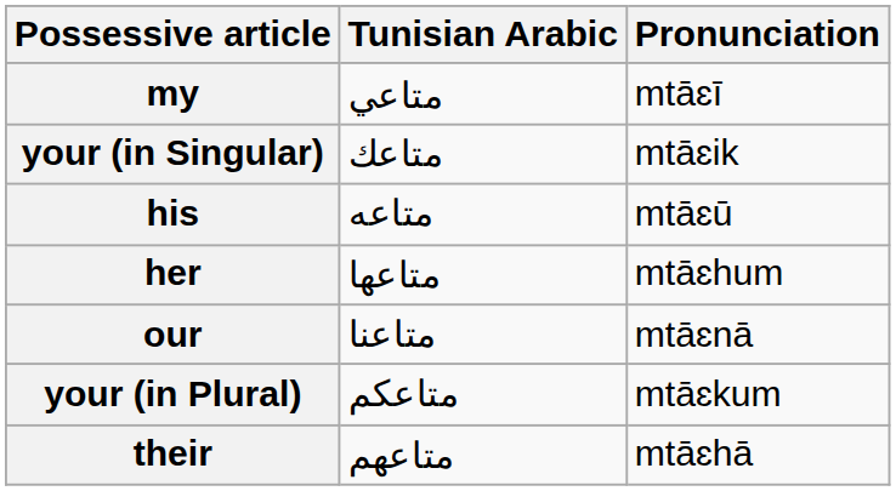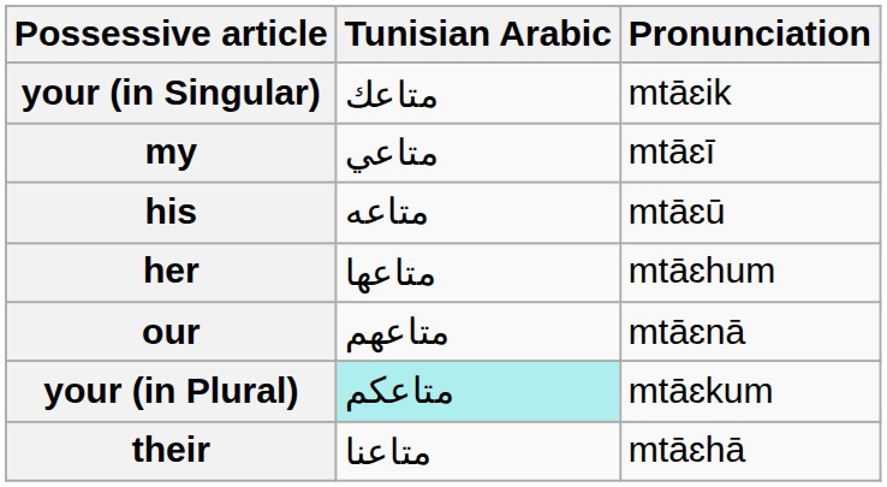 <table class="wikitable">
 <tr>
 <th>Possessive article</th>
 <th>Tunisian Arabic</th>
 <th>Pronunciation</th>
 </tr>
 <tr>
+<th>your (in Singular)</th>
+<td>متاعك</td>
+<td>mtāɛik</td>
+</tr>
+<tr>
 <th>my</th>
 <td>متاعي</td>
 <td>mtāɛī</td>
-</tr>
-<tr>
-<th>your (in Singular)</th>
-<td>متاعك</td>
-<td>mtāɛik</td>
 </tr>
 <tr>
 <th>his</th>
 <td>متاعه</td>
 <td>mtāɛū</td>
 </tr>
 <tr>
 <th>her</th>
 <td>متاعها</td>
 <td>mtāɛhum</td>
 </tr>
 <tr>
 <th>our</th>
-<td>متاعنا</td>
+<td>متاعهم</td>
 <td>mtāɛnā</td>
 </tr>
 <tr>
 <th>your (in Plural)</th>
-<td>متاعكم</td>
+<td style="background: paleturquoise;">متاعكم</td>
 <td>mtāɛkum</td>
 </tr>
 <tr>
 <th>their</th>
-<td>متاعهم</td>
+<td>متاعنا</td>
 <td>mtāɛhā</td>
 </tr>
 </table>
